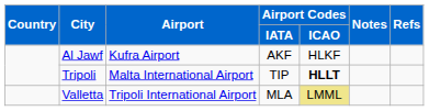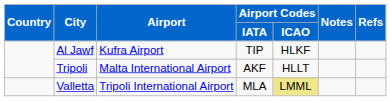 <table class="sortable wikitable">
 <tr>
 <th style="background:#0066cc; color:white;" rowspan="2">Country</th>
 <th style="background:#0066cc; color:white;" rowspan="2">City</th>
 <th style="background:#0066cc; color:white;" rowspan="2">Airport</th>
 <th style="background:#0066cc; color:white;" colspan="2">Airport Codes</th>
 <th style="background:#0066cc; color:white;" rowspan="2">Notes</th>
 <th style="background:#0066cc; color:white;" rowspan="2" class="unsortable">Refs</th>
 </tr>
 <tr>
 <th style="background:#0066cc; color:white;">IATA</th>
 <th style="background:#0066cc; color:white;">ICAO</th>
 </tr>
 <tr>
 <td rowspan="2"></td>
 <td><a href='#'>Al Jawf</a></td>
 <td><a href='#'>Kufra Airport</a></td>
-<td align=center>AKF</td>
+<td align=center>TIP</td>
 <td align=center>HLKF</td>
 <td></td>
 <td align=center></td>
 </tr>
 <tr>
 <td><a href='#'>Tripoli</a></td>
 <td><a href='#'>Malta International Airport</a></td>
-<td align=center>TIP</td>
-<td align=center><strong>HLLT</strong></td>
+<td align=center>AKF</td>
+<td align=center>HLLT</td>
 <td></td>
 <td align=center></td>
 </tr>
 <tr>
 <td></td>
 <td><a href='#'>Valletta</a></td>
 <td><a href='#'>Tripoli International Airport</a></td>
 <td align=center>MLA</td>
 <td align=center style="background: khaki;">LMML</td>
 <td></td>
 <td align=center></td>
 </tr>
 </table>
